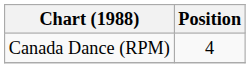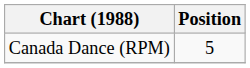 <table class="wikitable sortable plainrowheaders" style="text-align:center">
 <tr>
 <th>Chart (1988)</th>
 <th>Position</th>
 </tr>
 <tr>
 <td>Canada Dance (RPM)</td>
-<td>4</td>
+<td>5</td>
 </tr>
 <tr>
 </tr>
 </table>
